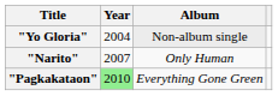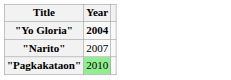 <table class="wikitable plainrowheaders" style="text-align:center;">
 <tr>
 <th scope="col">Title</th>
 <th scope="col">Year</th>
-<th scope="col">Album</th>
 <th scope="col"></th>
 </tr>
 <tr>
 <th scope="row">"Yo Gloria"<br></th>
-<td>2004</td>
-<td style="background:#ECECEC;">Non-album single</td>
+<td><strong>2004</strong></td>
 <td></td>
 </tr>
 <tr>
 <th scope="row">"Narito"<br></th>
 <td>2007</td>
-<td><em>Only Human</em></td>
 <td></td>
 </tr>
 <tr>
 <th scope="row">"Pagkakataon"<br></th>
 <td style="background: lightgreen;">2010</td>
-<td><em>Everything Gone Green</em></td>
 <td></td>
 </tr>
 </table>
